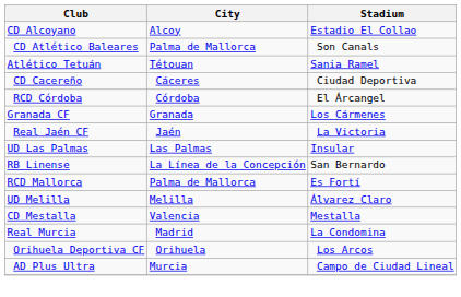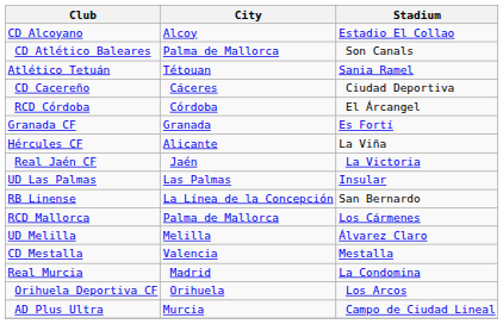 <table class="wikitable sortable" style="text-align: left;">
 <tr>
 <th>Club</th>
 <th>City</th>
 <th>Stadium</th>
 </tr>
 <tr>
 <td><a href='#'>CD Alcoyano</a></td>
 <td><a href='#'>Alcoy</a></td>
 <td><a href='#'>Estadio El Collao</a></td>
 </tr>
 <tr>
 <td> <a href='#'>CD Atlético Baleares</a></td>
 <td><a href='#'>Palma de Mallorca</a></td>
 <td> Son Canals</td>
 </tr>
 <tr>
 <td><a href='#'>Atlético Tetuán</a></td>
 <td><a href='#'>Tétouan</a></td>
 <td><a href='#'>Sania Ramel</a></td>
 </tr>
 <tr>
 <td> <a href='#'>CD Cacereño</a></td>
 <td> <a href='#'>Cáceres</a></td>
 <td> Ciudad Deportiva</td>
 </tr>
 <tr>
 <td> <a href='#'>RCD Córdoba</a></td>
 <td> <a href='#'>Córdoba</a></td>
 <td> El Árcangel</td>
 </tr>
 <tr>
 <td><a href='#'>Granada CF</a></td>
 <td><a href='#'>Granada</a></td>
-<td><a href='#'>Los Cármenes</a></td>
+<td><a href='#'>Es Fortí</a></td>
+</tr>
+<tr>
+<td><a href='#'>Hércules CF</a></td>
+<td><a href='#'>Alicante</a></td>
+<td>La Viña</td>
 </tr>
 <tr>
 <td> <a href='#'>Real Jaén CF</a></td>
 <td> <a href='#'>Jaén</a></td>
 <td> <a href='#'>La Victoria</a></td>
 </tr>
 <tr>
 <td><a href='#'>UD Las Palmas</a></td>
 <td><a href='#'>Las Palmas</a></td>
 <td><a href='#'>Insular</a></td>
 </tr>
 <tr>
 <td><a href='#'>RB Linense</a></td>
 <td><a href='#'>La Línea de la Concepción</a></td>
 <td>San Bernardo</td>
 </tr>
 <tr>
 <td><a href='#'>RCD Mallorca</a></td>
 <td><a href='#'>Palma de Mallorca</a></td>
-<td><a href='#'>Es Fortí</a></td>
+<td><a href='#'>Los Cármenes</a></td>
 </tr>
 <tr>
 <td><a href='#'>UD Melilla</a></td>
 <td><a href='#'>Melilla</a></td>
 <td><a href='#'>Álvarez Claro</a></td>
 </tr>
 <tr>
 <td><a href='#'>CD Mestalla</a></td>
 <td><a href='#'>Valencia</a></td>
 <td><a href='#'>Mestalla</a></td>
 </tr>
 <tr>
 <td><a href='#'>Real Murcia</a></td>
 <td> <a href='#'>Madrid</a></td>
 <td><a href='#'>La Condomina</a></td>
 </tr>
 <tr>
 <td> <a href='#'>Orihuela Deportiva CF</a></td>
 <td> <a href='#'>Orihuela</a></td>
 <td> <a href='#'>Los Arcos</a></td>
 </tr>
 <tr>
 <td> <a href='#'>AD Plus Ultra</a></td>
 <td><a href='#'>Murcia</a></td>
 <td> <a href='#'>Campo de Ciudad Lineal</a></td>
 </tr>
 <tr>
 </tr>
 </table>
